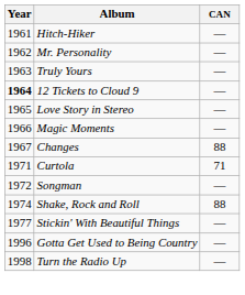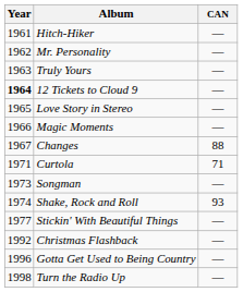 <table class="wikitable">
 <tr>
 <th>Year</th>
 <th>Album</th>
 <th style="width:45px;"><small>CAN</small></th>
 </tr>
 <tr>
 <td>1961</td>
 <td><em>Hitch-Hiker</em></td>
 <td style="text-align:center;">—</td>
 </tr>
 <tr>
 <td>1962</td>
 <td><em>Mr. Personality</em></td>
 <td style="text-align:center;">—</td>
 </tr>
 <tr>
 <td>1963</td>
 <td><em>Truly Yours</em></td>
 <td style="text-align:center;">—</td>
 </tr>
 <tr>
 <td><strong>1964</strong></td>
 <td><em>12 Tickets to Cloud 9</em></td>
 <td style="text-align:center;">—</td>
 </tr>
 <tr>
 <td>1965</td>
 <td><em>Love Story in Stereo</em></td>
 <td style="text-align:center;">—</td>
 </tr>
 <tr>
 <td>1966</td>
 <td><em>Magic Moments</em></td>
 <td style="text-align:center;">—</td>
 </tr>
 <tr>
 <td>1967</td>
 <td><em>Changes</em></td>
 <td style="text-align:center;">88</td>
 </tr>
 <tr>
 <td>1971</td>
 <td><em>Curtola</em></td>
 <td style="text-align:center;">71</td>
 </tr>
 <tr>
-<td>1972</td>
+<td>1973</td>
 <td><em>Songman</em></td>
 <td style="text-align:center;">—</td>
 </tr>
 <tr>
 <td>1974</td>
 <td><em>Shake, Rock and Roll</em></td>
-<td style="text-align:center;">88</td>
+<td style="text-align:center;">93</td>
 </tr>
 <tr>
 <td>1977</td>
 <td><em>Stickin' With Beautiful Things</em></td>
+<td style="text-align:center;">—</td>
+</tr>
+<tr>
+<td>1992</td>
+<td><em>Christmas Flashback</em></td>
 <td style="text-align:center;">—</td>
 </tr>
 <tr>
 <td>1996</td>
 <td><em>Gotta Get Used to Being Country</em></td>
 <td style="text-align:center;">—</td>
 </tr>
 <tr>
 <td>1998</td>
 <td><em>Turn the Radio Up</em></td>
 <td style="text-align:center;">—</td>
 </tr>
 </table>
